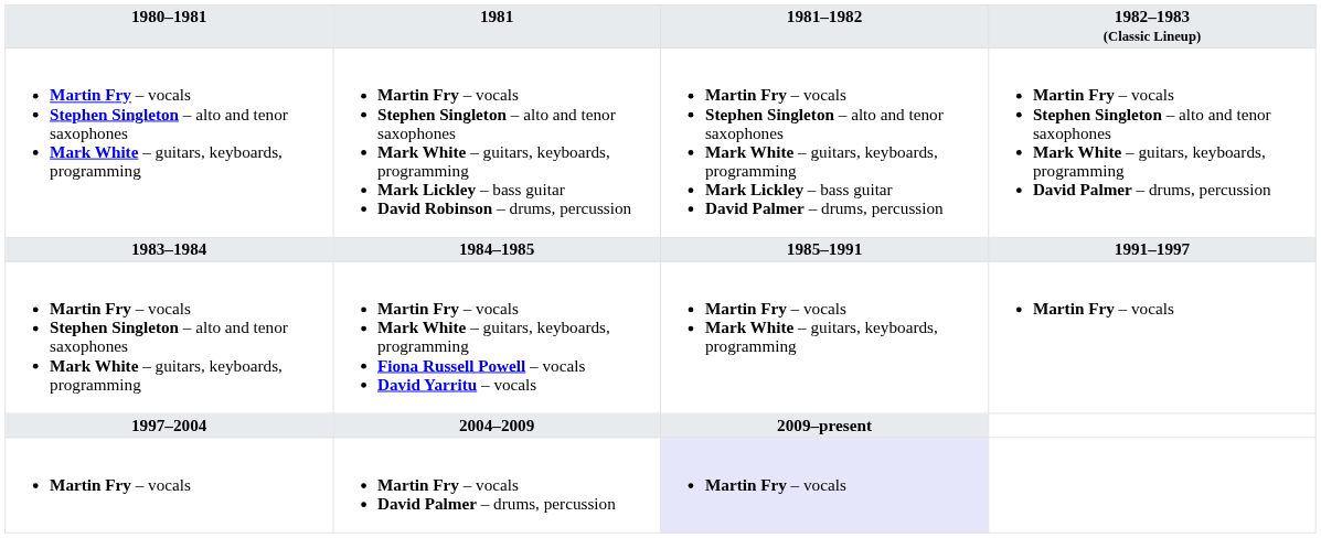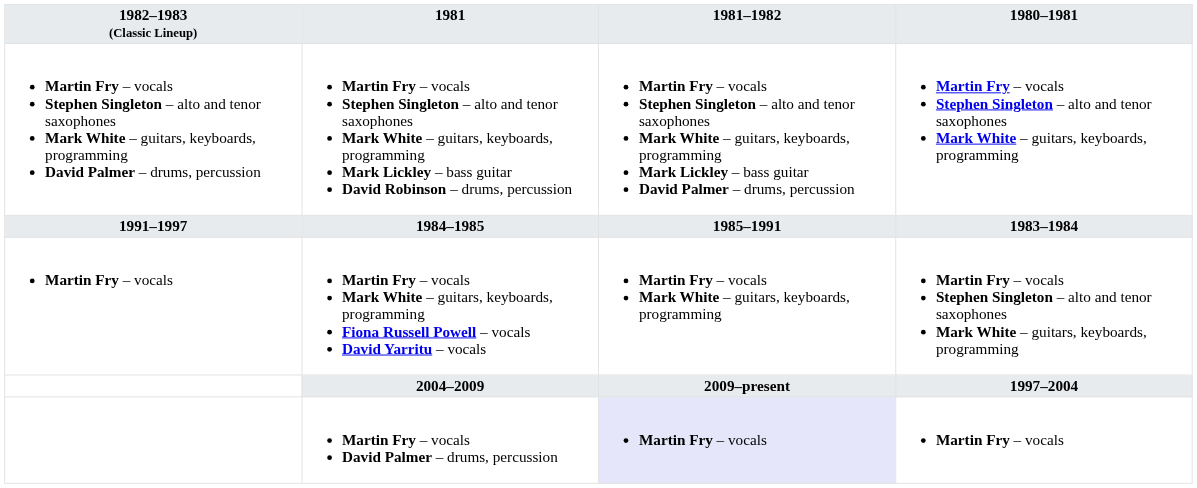 <table class="toccolours" border=1 cellpadding=2 cellspacing=0 style="float: width: 375px; margin: 0 0 1em 1em; border-collapse: collapse; border: 1px solid #E2E2E2;" width=99%>
 <tr>
-<th bgcolor="#E7EBEE" valign=top width=25%>1980–1981</th>
+<th bgcolor="#E7EBEE" valign=top width=25%>1982–1983<br><small>(Classic Lineup)</small></th>
 <th bgcolor="#E7EBEE" valign=top width=25%>1981</th>
 <th bgcolor="#E7EBEE" valign=top width=25%>1981–1982</th>
-<th bgcolor="#E7EBEE" valign=top width=25%>1982–1983<br><small>(Classic Lineup)</small></th>
+<th bgcolor="#E7EBEE" valign=top width=25%>1980–1981</th>
 </tr>
 <tr>
-<td valign=top><br><ul><li><strong><a href='#'>Martin Fry</a></strong> – vocals</li><li><strong><a href='#'>Stephen Singleton</a></strong> – alto and tenor saxophones</li><li><strong><a href='#'>Mark White</a></strong> – guitars, keyboards, programming</li></ul></td>
+<td valign=top><br><ul><li><strong>Martin Fry</strong> – vocals</li><li><strong>Stephen Singleton</strong> – alto and tenor saxophones</li><li><strong>Mark White</strong> – guitars, keyboards, programming</li><li><strong>David Palmer</strong> – drums, percussion</li></ul></td>
 <td valign=top><br><ul><li><strong>Martin Fry</strong> – vocals</li><li><strong>Stephen Singleton</strong> – alto and tenor saxophones</li><li><strong>Mark White</strong> – guitars, keyboards, programming</li><li><strong>Mark Lickley</strong> – bass guitar</li><li><strong>David Robinson</strong> – drums, percussion</li></ul></td>
 <td valign=top><br><ul><li><strong>Martin Fry</strong> – vocals</li><li><strong>Stephen Singleton</strong> – alto and tenor saxophones</li><li><strong>Mark White</strong> – guitars, keyboards, programming</li><li><strong>Mark Lickley</strong> – bass guitar</li><li><strong>David Palmer</strong> – drums, percussion</li></ul></td>
-<td valign=top><br><ul><li><strong>Martin Fry</strong> – vocals</li><li><strong>Stephen Singleton</strong> – alto and tenor saxophones</li><li><strong>Mark White</strong> – guitars, keyboards, programming</li><li><strong>David Palmer</strong> – drums, percussion</li></ul></td>
+<td valign=top><br><ul><li><strong><a href='#'>Martin Fry</a></strong> – vocals</li><li><strong><a href='#'>Stephen Singleton</a></strong> – alto and tenor saxophones</li><li><strong><a href='#'>Mark White</a></strong> – guitars, keyboards, programming</li></ul></td>
 </tr>
 <tr>
-<th bgcolor="#E7EBEE" valign=top width=25%>1983–1984</th>
+<th bgcolor="#E7EBEE" valign=top width=25%>1991–1997</th>
 <th bgcolor="#E7EBEE" valign=top width=25%>1984–1985</th>
 <th bgcolor="#E7EBEE" valign=top width=25%>1985–1991</th>
-<th bgcolor="#E7EBEE" valign=top width=25%>1991–1997</th>
-</tr>
-<tr>
-<td valign=top><br><ul><li><strong>Martin Fry</strong> – vocals</li><li><strong>Stephen Singleton</strong> – alto and tenor saxophones</li><li><strong>Mark White</strong> – guitars, keyboards, programming</li></ul></td>
-<td valign=top><br><ul><li><strong>Martin Fry</strong> – vocals</li><li><strong>Mark White</strong> – guitars, keyboards, programming</li><li><strong><a href='#'>Fiona Russell Powell</a></strong> – vocals</li><li><strong><a href='#'>David Yarritu</a></strong> – vocals</li></ul></td>
-<td valign=top><br><ul><li><strong>Martin Fry</strong> – vocals</li><li><strong>Mark White</strong> – guitars, keyboards, programming</li></ul></td>
-<td valign=top><br><ul><li><strong>Martin Fry</strong> – vocals</li></ul></td>
-</tr>
-<tr>
-<th bgcolor="#E7EBEE" valign=top width=25%>1997–2004</th>
-<th bgcolor="#E7EBEE" valign=top width=25%>2004–2009</th>
-<th bgcolor="#E7EBEE" valign=top width=25%>2009–present</th>
-<td></td>
+<th bgcolor="#E7EBEE" valign=top width=25%>1983–1984</th>
 </tr>
 <tr>
 <td valign=top><br><ul><li><strong>Martin Fry</strong> – vocals</li></ul></td>
+<td valign=top><br><ul><li><strong>Martin Fry</strong> – vocals</li><li><strong>Mark White</strong> – guitars, keyboards, programming</li><li><strong><a href='#'>Fiona Russell Powell</a></strong> – vocals</li><li><strong><a href='#'>David Yarritu</a></strong> – vocals</li></ul></td>
+<td valign=top><br><ul><li><strong>Martin Fry</strong> – vocals</li><li><strong>Mark White</strong> – guitars, keyboards, programming</li></ul></td>
+<td valign=top><br><ul><li><strong>Martin Fry</strong> – vocals</li><li><strong>Stephen Singleton</strong> – alto and tenor saxophones</li><li><strong>Mark White</strong> – guitars, keyboards, programming</li></ul></td>
+</tr>
+<tr>
+<td></td>
+<th bgcolor="#E7EBEE" valign=top width=25%>2004–2009</th>
+<th bgcolor="#E7EBEE" valign=top width=25%>2009–present</th>
+<th bgcolor="#E7EBEE" valign=top width=25%>1997–2004</th>
+</tr>
+<tr>
+<td valign=top></td>
 <td valign=top><br><ul><li><strong>Martin Fry</strong> – vocals</li><li><strong>David Palmer</strong> – drums, percussion</li></ul></td>
 <td valign=top style="background: lavender;"><br><ul><li><strong>Martin Fry</strong> – vocals</li></ul></td>
-<td valign=top></td>
+<td valign=top><br><ul><li><strong>Martin Fry</strong> – vocals</li></ul></td>
 </tr>
 </table>
